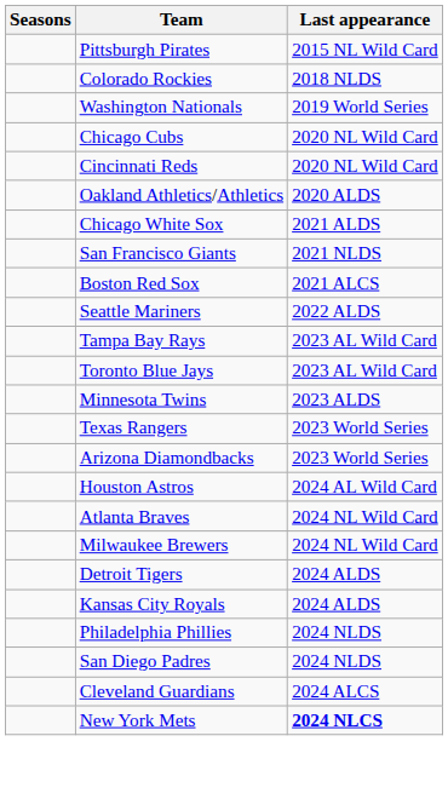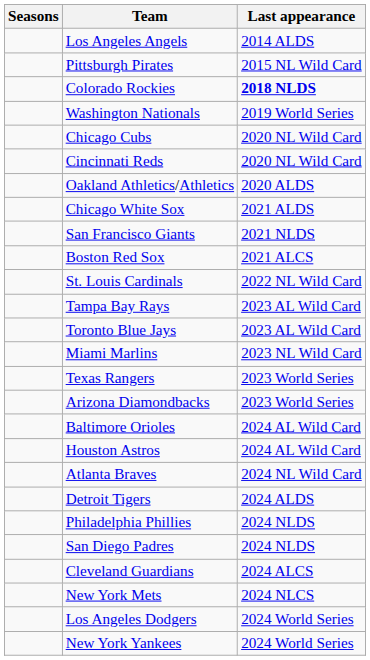 <table class="wikitable sortable">
 <tr>
 <th>Seasons</th>
 <th>Team</th>
 <th>Last appearance</th>
+</tr>
+<tr>
+<td></td>
+<td><a href='#'>Los Angeles Angels</a></td>
+<td><a href='#'>2014 ALDS</a></td>
 </tr>
 <tr>
 <td></td>
 <td><a href='#'>Pittsburgh Pirates</a></td>
 <td><a href='#'>2015 NL Wild Card</a></td>
 </tr>
 <tr>
 <td></td>
 <td><a href='#'>Colorado Rockies</a></td>
-<td><a href='#'>2018 NLDS</a></td>
+<td><strong><a href='#'>2018 NLDS</a></strong></td>
 </tr>
 <tr>
 <td></td>
 <td><a href='#'>Washington Nationals</a></td>
 <td><a href='#'>2019 World Series</a></td>
 </tr>
 <tr>
 <td></td>
 <td><a href='#'>Chicago Cubs</a></td>
 <td><a href='#'>2020 NL Wild Card</a></td>
 </tr>
 <tr>
 <td></td>
 <td><a href='#'>Cincinnati Reds</a></td>
 <td><a href='#'>2020 NL Wild Card</a></td>
 </tr>
 <tr>
 <td></td>
 <td><a href='#'>Oakland Athletics</a>/<a href='#'>Athletics</a></td>
 <td><a href='#'>2020 ALDS</a></td>
 </tr>
 <tr>
 <td></td>
 <td><a href='#'>Chicago White Sox</a></td>
 <td><a href='#'>2021 ALDS</a></td>
 </tr>
 <tr>
 <td></td>
 <td><a href='#'>San Francisco Giants</a></td>
 <td><a href='#'>2021 NLDS</a></td>
 </tr>
 <tr>
 <td></td>
 <td><a href='#'>Boston Red Sox</a></td>
 <td><a href='#'>2021 ALCS</a></td>
 </tr>
 <tr>
 <td></td>
-<td><a href='#'>Seattle Mariners</a></td>
-<td><a href='#'>2022 ALDS</a></td>
+<td><a href='#'>St. Louis Cardinals</a></td>
+<td><a href='#'>2022 NL Wild Card</a></td>
 </tr>
 <tr>
 <td></td>
 <td><a href='#'>Tampa Bay Rays</a></td>
 <td><a href='#'>2023 AL Wild Card</a></td>
 </tr>
 <tr>
 <td></td>
 <td><a href='#'>Toronto Blue Jays</a></td>
 <td><a href='#'>2023 AL Wild Card</a></td>
 </tr>
 <tr>
 <td></td>
-<td><a href='#'>Minnesota Twins</a></td>
-<td><a href='#'>2023 ALDS</a></td>
+<td><a href='#'>Miami Marlins</a></td>
+<td><a href='#'>2023 NL Wild Card</a></td>
 </tr>
 <tr>
 <td></td>
 <td><a href='#'>Texas Rangers</a></td>
 <td><a href='#'>2023 World Series</a></td>
 </tr>
 <tr>
 <td></td>
 <td><a href='#'>Arizona Diamondbacks</a></td>
 <td><a href='#'>2023 World Series</a></td>
 </tr>
 <tr>
 <td></td>
+<td><a href='#'>Baltimore Orioles</a></td>
+<td><a href='#'>2024 AL Wild Card</a></td>
+</tr>
+<tr>
+<td></td>
 <td><a href='#'>Houston Astros</a></td>
 <td><a href='#'>2024 AL Wild Card</a></td>
 </tr>
 <tr>
 <td></td>
 <td><a href='#'>Atlanta Braves</a></td>
 <td><a href='#'>2024 NL Wild Card</a></td>
 </tr>
 <tr>
 <td></td>
-<td><a href='#'>Milwaukee Brewers</a></td>
-<td><a href='#'>2024 NL Wild Card</a></td>
-</tr>
-<tr>
-<td></td>
 <td><a href='#'>Detroit Tigers</a></td>
-<td><a href='#'>2024 ALDS</a></td>
-</tr>
-<tr>
-<td></td>
-<td><a href='#'>Kansas City Royals</a></td>
 <td><a href='#'>2024 ALDS</a></td>
 </tr>
 <tr>
 <td></td>
 <td><a href='#'>Philadelphia Phillies</a></td>
 <td><a href='#'>2024 NLDS</a></td>
 </tr>
 <tr>
 <td></td>
 <td><a href='#'>San Diego Padres</a></td>
 <td><a href='#'>2024 NLDS</a></td>
 </tr>
 <tr>
 <td></td>
 <td><a href='#'>Cleveland Guardians</a></td>
 <td><a href='#'>2024 ALCS</a></td>
 </tr>
 <tr>
 <td></td>
 <td><a href='#'>New York Mets</a></td>
-<td><strong><a href='#'>2024 NLCS</a></strong></td>
+<td><a href='#'>2024 NLCS</a></td>
+</tr>
+<tr>
+<td></td>
+<td><a href='#'>Los Angeles Dodgers</a></td>
+<td><a href='#'>2024 World Series</a></td>
+</tr>
+<tr>
+<td></td>
+<td><a href='#'>New York Yankees</a></td>
+<td><a href='#'>2024 World Series</a></td>
 </tr>
 </table>
